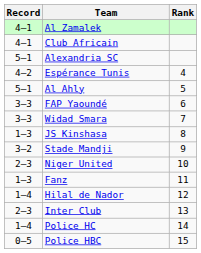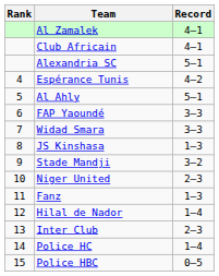 <table class=wikitable style="text-align:center;">
 <tr>
+<th>Rank</th>
+<th width=170>Team</th>
 <th>Record</th>
-<th width=170>Team</th>
-<th>Rank</th>
 </tr>
 <tr bgcolor=#ccffcc>
+<td></td>
+<td align=left> <a href='#'>Al Zamalek</a></td>
 <td>4–1</td>
-<td align=left> <a href='#'>Al Zamalek</a></td>
-<td></td>
 </tr>
 <tr>
+<td></td>
+<td align=left> <a href='#'>Club Africain</a></td>
 <td>4–1</td>
-<td align=left> <a href='#'>Club Africain</a></td>
-<td></td>
 </tr>
 <tr>
+<td></td>
+<td align=left> <a href='#'>Alexandria SC</a></td>
 <td>5–1</td>
-<td align=left> <a href='#'>Alexandria SC</a></td>
-<td></td>
 </tr>
 <tr>
+<td>4</td>
+<td align=left> <a href='#'>Espérance Tunis</a></td>
 <td>4–2</td>
-<td align=left> <a href='#'>Espérance Tunis</a></td>
-<td>4</td>
 </tr>
 <tr>
+<td>5</td>
+<td align=left> <a href='#'>Al Ahly</a></td>
 <td>5–1</td>
-<td align=left> <a href='#'>Al Ahly</a></td>
-<td>5</td>
 </tr>
 <tr>
+<td>6</td>
+<td align=left> <a href='#'>FAP Yaoundé</a></td>
 <td>3–3</td>
-<td align=left> <a href='#'>FAP Yaoundé</a></td>
-<td>6</td>
 </tr>
 <tr>
+<td>7</td>
+<td align=left> <a href='#'>Widad Smara</a></td>
 <td>3–3</td>
-<td align=left> <a href='#'>Widad Smara</a></td>
-<td>7</td>
 </tr>
 <tr>
+<td>8</td>
+<td align=left> <a href='#'>JS Kinshasa</a></td>
 <td>1–3</td>
-<td align=left> <a href='#'>JS Kinshasa</a></td>
-<td>8</td>
 </tr>
 <tr>
+<td>9</td>
+<td align=left> <a href='#'>Stade Mandji</a></td>
 <td>3–2</td>
-<td align=left> <a href='#'>Stade Mandji</a></td>
-<td>9</td>
 </tr>
 <tr>
+<td>10</td>
+<td align=left> <a href='#'>Niger United</a></td>
 <td>2–3</td>
-<td align=left> <a href='#'>Niger United</a></td>
-<td>10</td>
 </tr>
 <tr>
+<td>11</td>
+<td align=left> <a href='#'>Fanz</a></td>
 <td>1–3</td>
-<td align=left> <a href='#'>Fanz</a></td>
-<td>11</td>
 </tr>
 <tr>
+<td>12</td>
+<td align=left> <a href='#'>Hilal de Nador</a></td>
 <td>1–4</td>
-<td align=left> <a href='#'>Hilal de Nador</a></td>
-<td>12</td>
 </tr>
 <tr>
+<td>13</td>
+<td align=left> <a href='#'>Inter Club</a></td>
 <td>2–3</td>
-<td align=left> <a href='#'>Inter Club</a></td>
-<td>13</td>
 </tr>
 <tr>
+<td>14</td>
+<td align=left> <a href='#'>Police HC</a></td>
 <td>1–4</td>
-<td align=left> <a href='#'>Police HC</a></td>
-<td>14</td>
 </tr>
 <tr>
+<td>15</td>
+<td align=left> <a href='#'>Police HBC</a></td>
 <td>0–5</td>
-<td align=left> <a href='#'>Police HBC</a></td>
-<td>15</td>
 </tr>
 </table>
